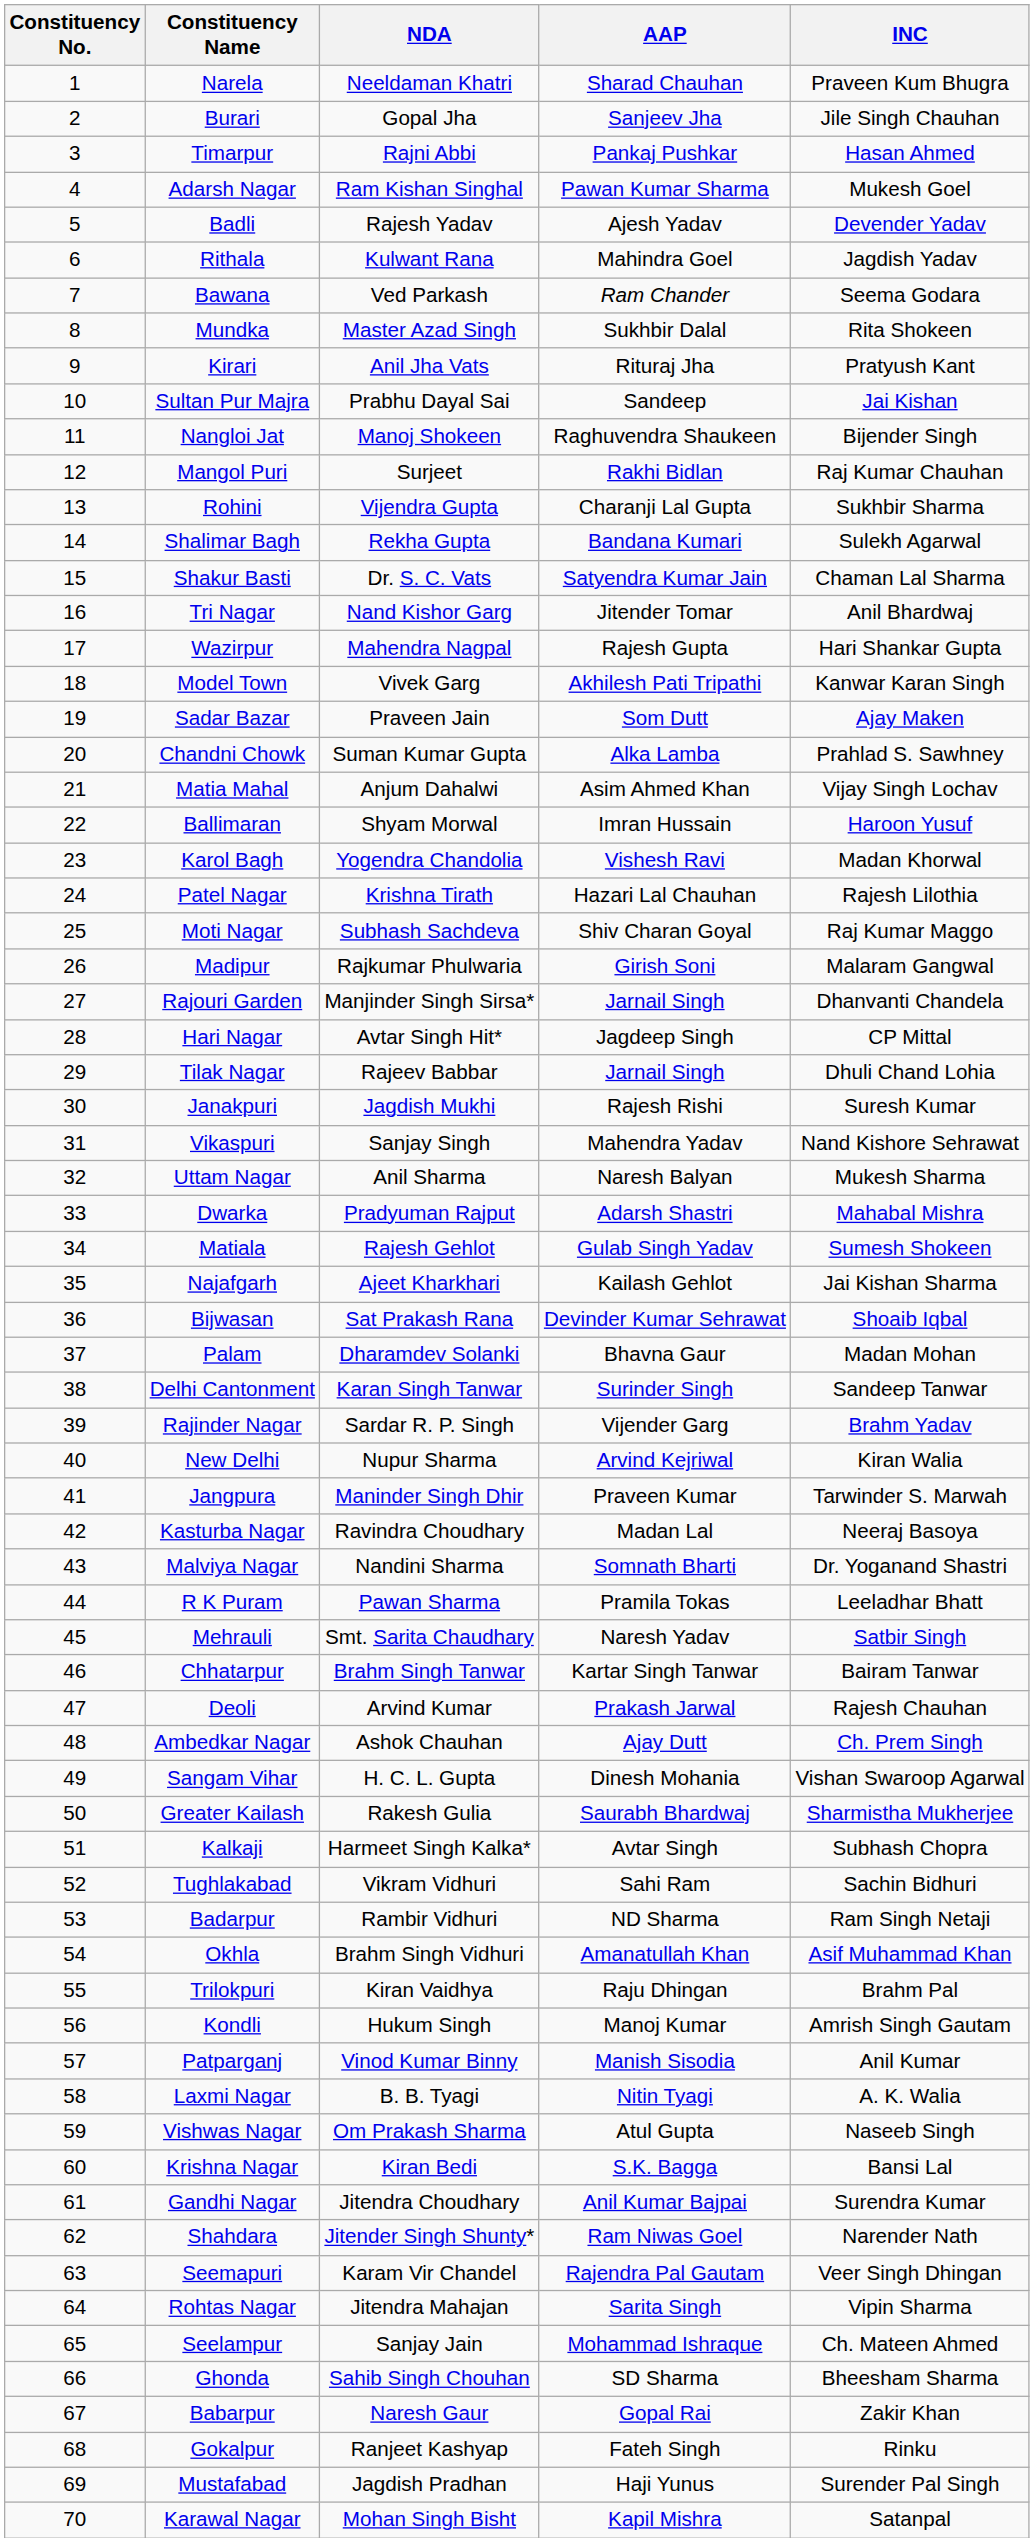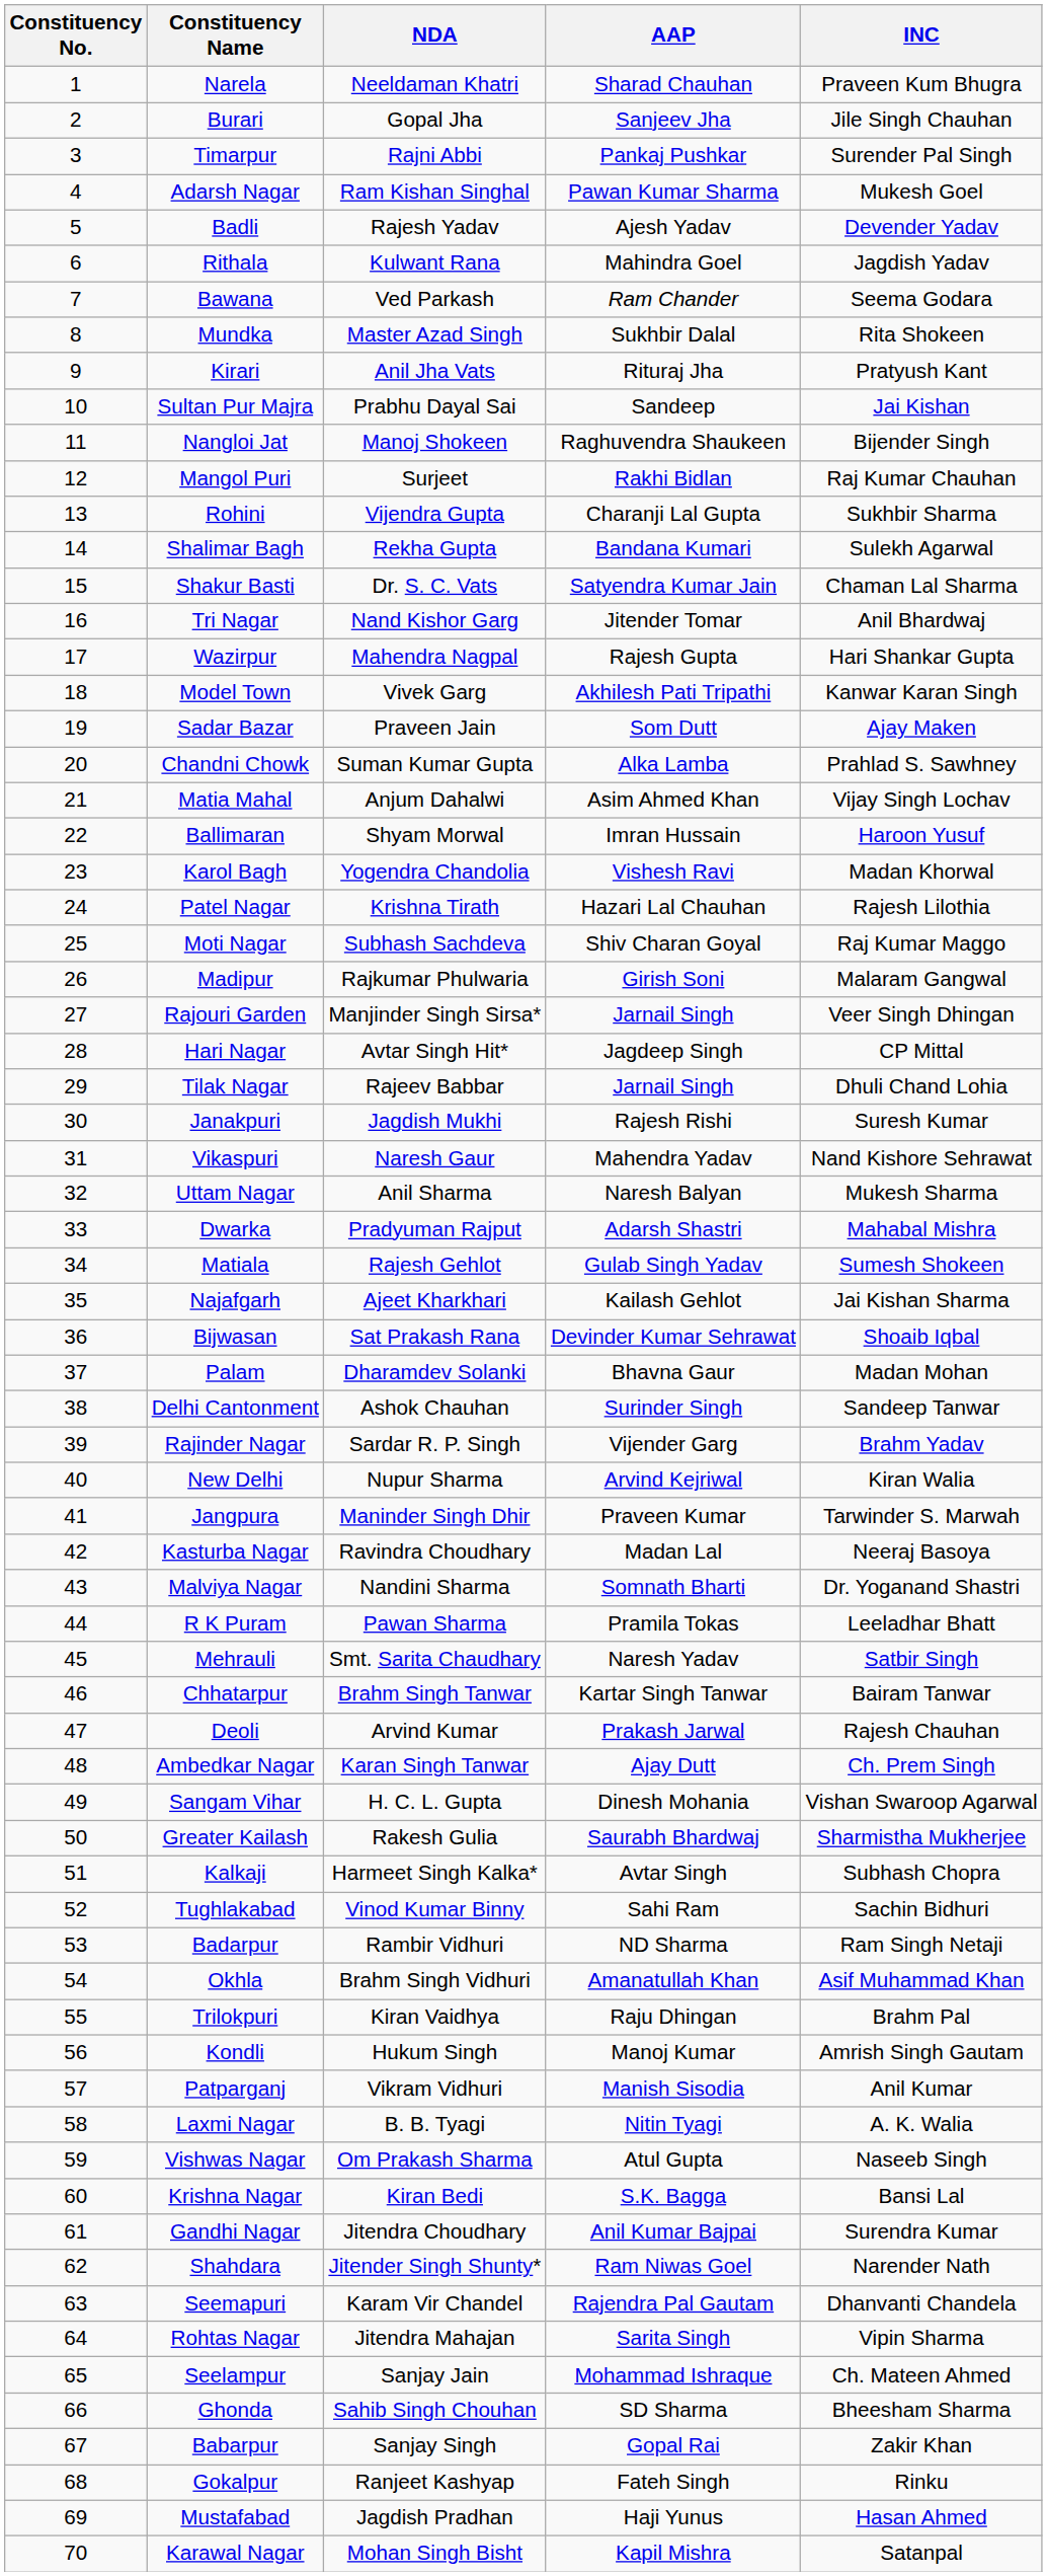 <table class="wikitable sortable" style="line-height:20px;text-align:center;">
 <tr>
 <th>Constituency <br> No.</th>
 <th>Constituency <br> Name</th>
 <th><a href='#'>NDA</a></th>
 <th><a href='#'>AAP</a></th>
 <th><a href='#'>INC</a></th>
 </tr>
 <tr>
 <td>1</td>
 <td><a href='#'>Narela</a></td>
 <td><a href='#'>Neeldaman Khatri</a></td>
 <td><a href='#'>Sharad Chauhan</a></td>
 <td>Praveen Kum Bhugra</td>
 </tr>
 <tr>
 <td>2</td>
 <td><a href='#'>Burari</a></td>
 <td>Gopal Jha</td>
 <td><a href='#'>Sanjeev Jha</a></td>
 <td>Jile Singh Chauhan</td>
 </tr>
 <tr>
 <td>3</td>
 <td><a href='#'>Timarpur</a></td>
 <td><a href='#'>Rajni Abbi</a></td>
 <td><a href='#'>Pankaj Pushkar</a></td>
-<td><a href='#'>Hasan Ahmed</a></td>
+<td>Surender Pal Singh</td>
 </tr>
 <tr>
 <td>4</td>
 <td><a href='#'>Adarsh Nagar</a></td>
 <td><a href='#'>Ram Kishan Singhal</a></td>
 <td><a href='#'>Pawan Kumar Sharma</a></td>
 <td>Mukesh Goel</td>
 </tr>
 <tr>
 <td>5</td>
 <td><a href='#'>Badli</a></td>
 <td>Rajesh Yadav</td>
 <td>Ajesh Yadav</td>
 <td><a href='#'>Devender Yadav</a></td>
 </tr>
 <tr>
 <td>6</td>
 <td><a href='#'>Rithala</a></td>
 <td><a href='#'>Kulwant Rana</a></td>
 <td>Mahindra Goel</td>
 <td>Jagdish Yadav</td>
 </tr>
 <tr>
 <td>7</td>
 <td><a href='#'>Bawana</a></td>
 <td>Ved Parkash</td>
 <td><em>Ram Chander<strong></td>
 <td>Seema Godara</td>
 </tr>
 <tr>
 <td>8</td>
 <td><a href='#'>Mundka</a></td>
 <td><a href='#'>Master Azad Singh</a></td>
 <td>Sukhbir Dalal</td>
 <td>Rita Shokeen</td>
 </tr>
 <tr>
 <td>9</td>
 <td><a href='#'>Kirari</a></td>
 <td><a href='#'>Anil Jha Vats</a></td>
 <td>Rituraj Jha</td>
 <td>Pratyush Kant</td>
 </tr>
 <tr>
 <td>10</td>
 <td><a href='#'>Sultan Pur Majra</a></td>
 <td>Prabhu Dayal Sai</td>
 <td>Sandeep</td>
 <td><a href='#'>Jai Kishan</a></td>
 </tr>
 <tr>
 <td>11</td>
 <td><a href='#'>Nangloi Jat</a></td>
 <td><a href='#'>Manoj Shokeen</a></td>
 <td>Raghuvendra Shaukeen</td>
 <td>Bijender Singh</td>
 </tr>
 <tr>
 <td>12</td>
 <td><a href='#'>Mangol Puri</a></td>
 <td>Surjeet</td>
 <td><a href='#'>Rakhi Bidlan</a></td>
 <td>Raj Kumar Chauhan</td>
 </tr>
 <tr>
 <td>13</td>
 <td><a href='#'>Rohini</a></td>
 <td><a href='#'>Vijendra Gupta</a></td>
 <td>Charanji Lal Gupta</td>
 <td>Sukhbir Sharma</td>
 </tr>
 <tr>
 <td>14</td>
 <td><a href='#'>Shalimar Bagh</a></td>
 <td><a href='#'>Rekha Gupta</a></td>
 <td><a href='#'>Bandana Kumari</a></td>
 <td>Sulekh Agarwal</td>
 </tr>
 <tr>
 <td>15</td>
 <td><a href='#'>Shakur Basti</a></td>
 <td>Dr. <a href='#'>S. C. Vats</a></td>
 <td><a href='#'>Satyendra Kumar Jain</a></td>
 <td>Chaman Lal Sharma</td>
 </tr>
 <tr>
 <td>16</td>
 <td><a href='#'>Tri Nagar</a></td>
 <td><a href='#'>Nand Kishor Garg</a></td>
 <td>Jitender Tomar</td>
 <td>Anil Bhardwaj</td>
 </tr>
 <tr>
 <td>17</td>
 <td><a href='#'>Wazirpur</a></td>
 <td><a href='#'>Mahendra Nagpal</a></td>
 <td>Rajesh Gupta</td>
 <td>Hari Shankar Gupta</td>
 </tr>
 <tr>
 <td>18</td>
 <td><a href='#'>Model Town</a></td>
 <td>Vivek Garg</td>
 <td><a href='#'>Akhilesh Pati Tripathi</a></td>
 <td>Kanwar Karan Singh</td>
 </tr>
 <tr>
 <td>19</td>
 <td><a href='#'>Sadar Bazar</a></td>
 <td>Praveen Jain</td>
 <td><a href='#'>Som Dutt</a></td>
 <td><a href='#'>Ajay Maken</a></td>
 </tr>
 <tr>
 <td>20</td>
 <td><a href='#'>Chandni Chowk</a></td>
 <td>Suman Kumar Gupta</td>
 <td><a href='#'>Alka Lamba</a></td>
 <td>Prahlad S. Sawhney</td>
 </tr>
 <tr>
 <td>21</td>
 <td><a href='#'>Matia Mahal</a></td>
 <td>Anjum Dahalwi</td>
 <td>Asim Ahmed Khan</td>
 <td>Vijay Singh Lochav</td>
 </tr>
 <tr>
 <td>22</td>
 <td><a href='#'>Ballimaran</a></td>
 <td>Shyam Morwal</td>
 <td>Imran Hussain</td>
 <td><a href='#'>Haroon Yusuf</a></td>
 </tr>
 <tr>
 <td>23</td>
 <td><a href='#'>Karol Bagh</a></td>
 <td><a href='#'>Yogendra Chandolia</a></td>
 <td><a href='#'>Vishesh Ravi</a></td>
 <td>Madan Khorwal</td>
 </tr>
 <tr>
 <td>24</td>
 <td><a href='#'>Patel Nagar</a></td>
 <td><a href='#'>Krishna Tirath</a></td>
 <td>Hazari Lal Chauhan</td>
 <td>Rajesh Lilothia</td>
 </tr>
 <tr>
 <td>25</td>
 <td><a href='#'>Moti Nagar</a></td>
 <td><a href='#'>Subhash Sachdeva</a></td>
 <td>Shiv Charan Goyal</td>
 <td>Raj Kumar Maggo</td>
 </tr>
 <tr>
 <td>26</td>
 <td><a href='#'>Madipur</a></td>
 <td>Rajkumar Phulwaria</td>
 <td><a href='#'>Girish Soni</a></td>
 <td>Malaram Gangwal</td>
 </tr>
 <tr>
 <td>27</td>
 <td><a href='#'>Rajouri Garden</a></td>
 <td>Manjinder Singh Sirsa*</td>
 <td><a href='#'>Jarnail Singh</a></td>
-<td>Dhanvanti Chandela</td>
+<td>Veer Singh Dhingan</td>
 </tr>
 <tr>
 <td>28</td>
 <td><a href='#'>Hari Nagar</a></td>
 <td>Avtar Singh Hit*</td>
 <td>Jagdeep Singh</td>
 <td>CP Mittal</td>
 </tr>
 <tr>
 <td>29</td>
 <td><a href='#'>Tilak Nagar</a></td>
 <td>Rajeev Babbar</td>
 <td><a href='#'>Jarnail Singh</a></td>
 <td>Dhuli Chand Lohia</td>
 </tr>
 <tr>
 <td>30</td>
 <td><a href='#'>Janakpuri</a></td>
 <td><a href='#'>Jagdish Mukhi</a></td>
 <td>Rajesh Rishi</td>
 <td>Suresh Kumar</td>
 </tr>
 <tr>
 <td>31</td>
 <td><a href='#'>Vikaspuri</a></td>
-<td>Sanjay Singh</td>
+<td><a href='#'>Naresh Gaur</a></td>
 <td>Mahendra Yadav</td>
 <td>Nand Kishore Sehrawat</td>
 </tr>
 <tr>
 <td>32</td>
 <td><a href='#'>Uttam Nagar</a></td>
 <td>Anil Sharma</td>
 <td>Naresh Balyan</td>
 <td>Mukesh Sharma</td>
 </tr>
 <tr>
 <td>33</td>
 <td><a href='#'>Dwarka</a></td>
 <td><a href='#'>Pradyuman Rajput</a></td>
 <td><a href='#'>Adarsh Shastri</a></td>
 <td><a href='#'>Mahabal Mishra</a></td>
 </tr>
 <tr>
 <td>34</td>
 <td><a href='#'>Matiala</a></td>
 <td><a href='#'>Rajesh Gehlot</a></td>
 <td><a href='#'>Gulab Singh Yadav</a></td>
 <td><a href='#'>Sumesh Shokeen</a></td>
 </tr>
 <tr>
 <td>35</td>
 <td><a href='#'>Najafgarh</a></td>
 <td><a href='#'>Ajeet Kharkhari</a></td>
 <td>Kailash Gehlot</td>
 <td>Jai Kishan Sharma</td>
 </tr>
 <tr>
 <td>36</td>
 <td><a href='#'>Bijwasan</a></td>
 <td><a href='#'>Sat Prakash Rana</a></td>
 <td><a href='#'>Devinder Kumar Sehrawat</a></td>
 <td><a href='#'>Shoaib Iqbal</a></td>
 </tr>
 <tr>
 <td>37</td>
 <td><a href='#'>Palam</a></td>
 <td><a href='#'>Dharamdev Solanki</a></td>
 <td>Bhavna Gaur</td>
 <td>Madan Mohan</td>
 </tr>
 <tr>
 <td>38</td>
 <td><a href='#'>Delhi Cantonment</a></td>
-<td><a href='#'>Karan Singh Tanwar</a></td>
+<td>Ashok Chauhan</td>
 <td><a href='#'>Surinder Singh</a></td>
 <td>Sandeep Tanwar</td>
 </tr>
 <tr>
 <td>39</td>
 <td><a href='#'>Rajinder Nagar</a></td>
 <td>Sardar R. P. Singh</td>
 <td>Vijender Garg</td>
 <td><a href='#'>Brahm Yadav</a></td>
 </tr>
 <tr>
 <td>40</td>
 <td><a href='#'>New Delhi</a></td>
 <td>Nupur Sharma</td>
 <td><a href='#'>Arvind Kejriwal</a></td>
 <td>Kiran Walia</td>
 </tr>
 <tr>
 <td>41</td>
 <td><a href='#'>Jangpura</a></td>
 <td><a href='#'>Maninder Singh Dhir</a></td>
 <td>Praveen Kumar</td>
 <td>Tarwinder S. Marwah</td>
 </tr>
 <tr>
 <td>42</td>
 <td><a href='#'>Kasturba Nagar</a></td>
 <td>Ravindra Choudhary</td>
 <td>Madan Lal</td>
 <td>Neeraj Basoya</td>
 </tr>
 <tr>
 <td>43</td>
 <td><a href='#'>Malviya Nagar</a></td>
 <td>Nandini Sharma</td>
 <td><a href='#'>Somnath Bharti</a></td>
 <td>Dr. Yoganand Shastri</td>
 </tr>
 <tr>
 <td>44</td>
 <td><a href='#'>R K Puram</a></td>
 <td><a href='#'>Pawan Sharma</a></td>
 <td>Pramila Tokas</td>
 <td>Leeladhar Bhatt</td>
 </tr>
 <tr>
 <td>45</td>
 <td><a href='#'>Mehrauli</a></td>
 <td>Smt. <a href='#'>Sarita Chaudhary</a></td>
 <td>Naresh Yadav</td>
 <td><a href='#'>Satbir Singh</a></td>
 </tr>
 <tr>
 <td>46</td>
 <td><a href='#'>Chhatarpur</a></td>
 <td><a href='#'>Brahm Singh Tanwar</a></td>
 <td>Kartar Singh Tanwar</td>
 <td>Bairam Tanwar</td>
 </tr>
 <tr>
 <td>47</td>
 <td><a href='#'>Deoli</a></td>
 <td>Arvind Kumar</td>
 <td><a href='#'>Prakash Jarwal</a></td>
 <td>Rajesh Chauhan</td>
 </tr>
 <tr>
 <td>48</td>
 <td><a href='#'>Ambedkar Nagar</a></td>
-<td>Ashok Chauhan</td>
+<td><a href='#'>Karan Singh Tanwar</a></td>
 <td><a href='#'>Ajay Dutt</a></td>
 <td><a href='#'>Ch. Prem Singh</a></td>
 </tr>
 <tr>
 <td>49</td>
 <td><a href='#'>Sangam Vihar</a></td>
 <td>H. C. L. Gupta</td>
 <td>Dinesh Mohania</td>
 <td>Vishan Swaroop Agarwal</td>
 </tr>
 <tr>
 <td>50</td>
 <td><a href='#'>Greater Kailash</a></td>
 <td>Rakesh Gulia</td>
 <td><a href='#'>Saurabh Bhardwaj</a></td>
 <td><a href='#'>Sharmistha Mukherjee</a></td>
 </tr>
 <tr>
 <td>51</td>
 <td><a href='#'>Kalkaji</a></td>
 <td>Harmeet Singh Kalka*</td>
 <td>Avtar Singh</td>
 <td>Subhash Chopra</td>
 </tr>
 <tr>
 <td>52</td>
 <td><a href='#'>Tughlakabad</a></td>
-<td>Vikram Vidhuri</td>
+<td><a href='#'>Vinod Kumar Binny</a></td>
 <td>Sahi Ram</td>
 <td>Sachin Bidhuri</td>
 </tr>
 <tr>
 <td>53</td>
 <td><a href='#'>Badarpur</a></td>
 <td>Rambir Vidhuri</td>
 <td>ND Sharma</td>
 <td>Ram Singh Netaji</td>
 </tr>
 <tr>
 <td>54</td>
 <td><a href='#'>Okhla</a></td>
 <td>Brahm Singh Vidhuri</td>
 <td><a href='#'>Amanatullah Khan</a></td>
 <td><a href='#'>Asif Muhammad Khan</a></td>
 </tr>
 <tr>
 <td>55</td>
 <td><a href='#'>Trilokpuri</a></td>
 <td>Kiran Vaidhya</td>
 <td>Raju Dhingan</td>
 <td>Brahm Pal</td>
 </tr>
 <tr>
 <td>56</td>
 <td><a href='#'>Kondli</a></td>
 <td>Hukum Singh</td>
 <td>Manoj Kumar</td>
 <td>Amrish Singh Gautam</td>
 </tr>
 <tr>
 <td>57</td>
 <td><a href='#'>Patparganj</a></td>
-<td><a href='#'>Vinod Kumar Binny</a></td>
+<td>Vikram Vidhuri</td>
 <td><a href='#'>Manish Sisodia</a></td>
 <td>Anil Kumar</td>
 </tr>
 <tr>
 <td>58</td>
 <td><a href='#'>Laxmi Nagar</a></td>
 <td>B. B. Tyagi</td>
 <td><a href='#'>Nitin Tyagi</a></td>
 <td>A. K. Walia</td>
 </tr>
 <tr>
 <td>59</td>
 <td><a href='#'>Vishwas Nagar</a></td>
 <td><a href='#'>Om Prakash Sharma</a></td>
 <td>Atul Gupta</td>
 <td>Naseeb Singh</td>
 </tr>
 <tr>
 <td>60</td>
 <td><a href='#'>Krishna Nagar</a></td>
 <td><a href='#'>Kiran Bedi</a></td>
 <td><a href='#'>S.K. Bagga</a></td>
 <td>Bansi Lal</td>
 </tr>
 <tr>
 <td>61</td>
 <td><a href='#'>Gandhi Nagar</a></td>
 <td>Jitendra Choudhary</td>
 <td><a href='#'>Anil Kumar Bajpai</a></td>
 <td>Surendra Kumar</td>
 </tr>
 <tr>
 <td>62</td>
 <td><a href='#'>Shahdara</a></td>
 <td><a href='#'>Jitender Singh Shunty</a>*</td>
 <td><a href='#'>Ram Niwas Goel</a></td>
 <td>Narender Nath</td>
 </tr>
 <tr>
 <td>63</td>
 <td><a href='#'>Seemapuri</a></td>
 <td>Karam Vir Chandel</td>
 <td><a href='#'>Rajendra Pal Gautam</a></td>
-<td>Veer Singh Dhingan</td>
+<td>Dhanvanti Chandela</td>
 </tr>
 <tr>
 <td>64</td>
 <td><a href='#'>Rohtas Nagar</a></td>
 <td>Jitendra Mahajan</td>
 <td><a href='#'>Sarita Singh</a></td>
 <td>Vipin Sharma</td>
 </tr>
 <tr>
 <td>65</td>
 <td><a href='#'>Seelampur</a></td>
 <td>Sanjay Jain</td>
 <td><a href='#'>Mohammad Ishraque</a></td>
 <td>Ch. Mateen Ahmed</td>
 </tr>
 <tr>
 <td>66</td>
 <td><a href='#'>Ghonda</a></td>
 <td><a href='#'>Sahib Singh Chouhan</a></td>
 <td>SD Sharma</td>
 <td>Bheesham Sharma</td>
 </tr>
 <tr>
 <td>67</td>
 <td><a href='#'>Babarpur</a></td>
-<td><a href='#'>Naresh Gaur</a></td>
+<td>Sanjay Singh</td>
 <td><a href='#'>Gopal Rai</a></td>
 <td>Zakir Khan</td>
 </tr>
 <tr>
 <td>68</td>
 <td><a href='#'>Gokalpur</a></td>
 <td>Ranjeet Kashyap</td>
 <td>Fateh Singh</td>
 <td>Rinku</td>
 </tr>
 <tr>
 <td>69</td>
 <td><a href='#'>Mustafabad</a></td>
 <td>Jagdish Pradhan</td>
 <td>Haji Yunus</td>
-<td>Surender Pal Singh</td>
+<td><a href='#'>Hasan Ahmed</a></td>
 </tr>
 <tr>
 <td>70</td>
 <td><a href='#'>Karawal Nagar</a></td>
 <td><a href='#'>Mohan Singh Bisht</a></td>
 <td><a href='#'>Kapil Mishra</a></td>
 <td>Satanpal</td>
 </tr>
 </table>
